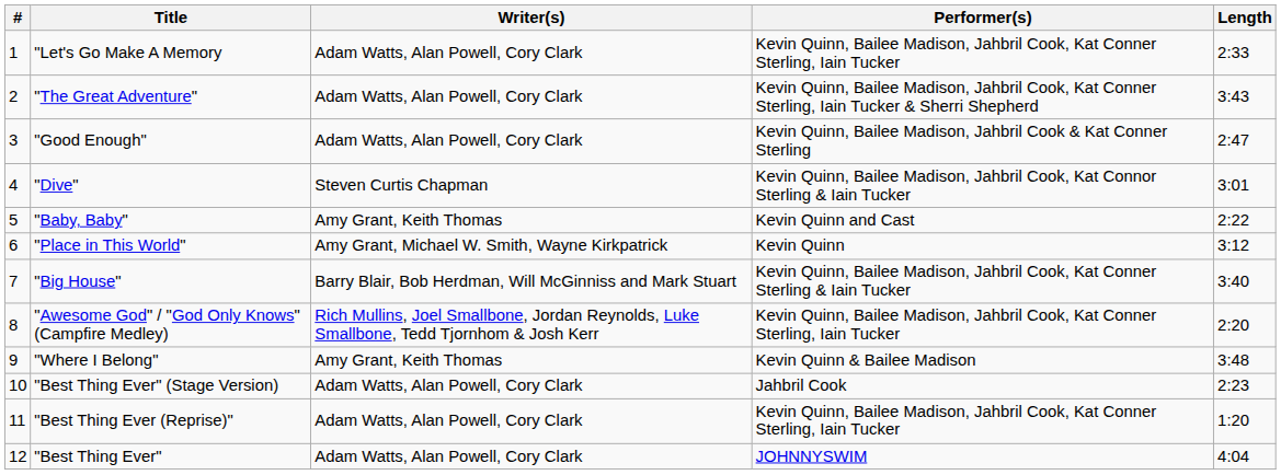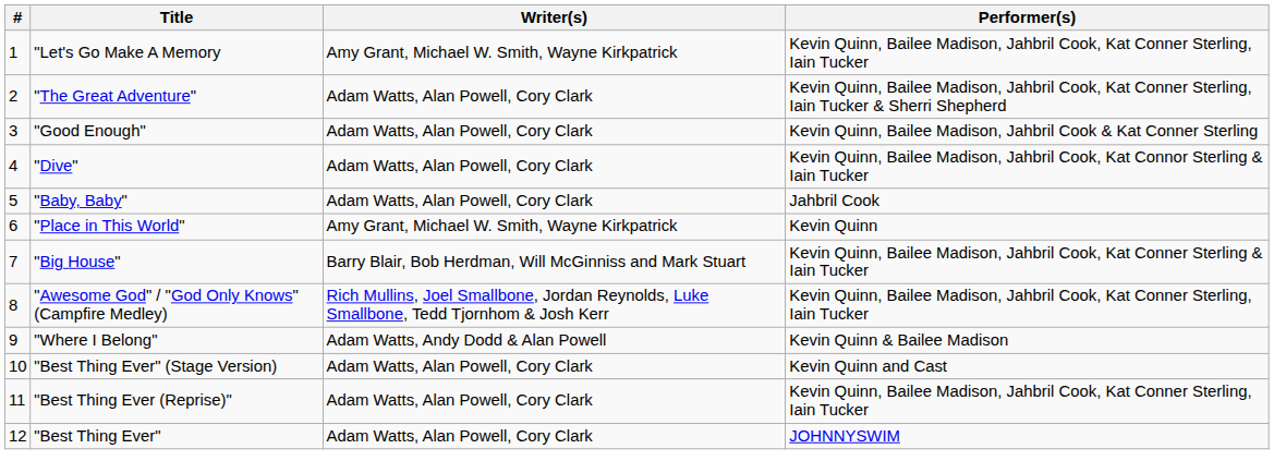 <table class="wikitable">
 <tr>
 <th>#</th>
 <th>Title</th>
 <th>Writer(s)</th>
 <th>Performer(s)</th>
-<th>Length</th>
 </tr>
 <tr>
 <td>1</td>
 <td>"Let's Go Make A Memory</td>
-<td>Adam Watts, Alan Powell, Cory Clark</td>
+<td>Amy Grant, Michael W. Smith, Wayne Kirkpatrick</td>
 <td>Kevin Quinn, Bailee Madison, Jahbril Cook, Kat Conner Sterling, Iain Tucker</td>
-<td>2:33</td>
 </tr>
 <tr>
 <td>2</td>
 <td>"<a href='#'>The Great Adventure</a>"</td>
 <td>Adam Watts, Alan Powell, Cory Clark</td>
 <td>Kevin Quinn, Bailee Madison, Jahbril Cook, Kat Conner Sterling, Iain Tucker & Sherri Shepherd</td>
-<td>3:43</td>
 </tr>
 <tr>
 <td>3</td>
 <td>"Good Enough"</td>
 <td>Adam Watts, Alan Powell, Cory Clark</td>
 <td>Kevin Quinn, Bailee Madison, Jahbril Cook & Kat Conner Sterling</td>
-<td>2:47</td>
 </tr>
 <tr>
 <td>4</td>
 <td>"<a href='#'>Dive</a>"</td>
-<td>Steven Curtis Chapman</td>
+<td>Adam Watts, Alan Powell, Cory Clark</td>
 <td>Kevin Quinn, Bailee Madison, Jahbril Cook, Kat Connor Sterling & Iain Tucker</td>
-<td>3:01</td>
 </tr>
 <tr>
 <td>5</td>
 <td>"<a href='#'>Baby, Baby</a>"</td>
-<td>Amy Grant, Keith Thomas</td>
-<td>Kevin Quinn and Cast</td>
-<td>2:22</td>
+<td>Adam Watts, Alan Powell, Cory Clark</td>
+<td>Jahbril Cook</td>
 </tr>
 <tr>
 <td>6</td>
 <td>"<a href='#'>Place in This World</a>"</td>
 <td>Amy Grant, Michael W. Smith, Wayne Kirkpatrick</td>
 <td>Kevin Quinn</td>
-<td>3:12</td>
 </tr>
 <tr>
 <td>7</td>
 <td>"<a href='#'>Big House</a>"</td>
 <td>Barry Blair, Bob Herdman, Will McGinniss and Mark Stuart</td>
 <td>Kevin Quinn, Bailee Madison, Jahbril Cook, Kat Conner Sterling & Iain Tucker</td>
-<td>3:40</td>
 </tr>
 <tr>
 <td>8</td>
 <td>"<a href='#'>Awesome God</a>" / "<a href='#'>God Only Knows</a>" (Campfire Medley)</td>
 <td><a href='#'>Rich Mullins</a>, <a href='#'>Joel Smallbone</a>, Jordan Reynolds, <a href='#'>Luke Smallbone</a>, Tedd Tjornhom & Josh Kerr</td>
 <td>Kevin Quinn, Bailee Madison, Jahbril Cook, Kat Conner Sterling, Iain Tucker</td>
-<td>2:20</td>
 </tr>
 <tr>
 <td>9</td>
 <td>"Where I Belong"</td>
-<td>Amy Grant, Keith Thomas</td>
+<td>Adam Watts, Andy Dodd & Alan Powell</td>
 <td>Kevin Quinn & Bailee Madison</td>
-<td>3:48</td>
 </tr>
 <tr>
 <td>10</td>
 <td>"Best Thing Ever" (Stage Version)</td>
 <td>Adam Watts, Alan Powell, Cory Clark</td>
-<td>Jahbril Cook</td>
-<td>2:23</td>
+<td>Kevin Quinn and Cast</td>
 </tr>
 <tr>
 <td>11</td>
 <td>"Best Thing Ever (Reprise)"</td>
 <td>Adam Watts, Alan Powell, Cory Clark</td>
 <td>Kevin Quinn, Bailee Madison, Jahbril Cook, Kat Conner Sterling, Iain Tucker</td>
-<td>1:20</td>
 </tr>
 <tr>
 <td>12</td>
 <td>"Best Thing Ever"</td>
 <td>Adam Watts, Alan Powell, Cory Clark</td>
 <td><a href='#'>JOHNNYSWIM</a></td>
-<td>4:04</td>
 </tr>
 </table>
